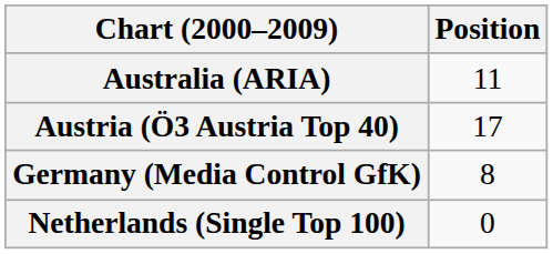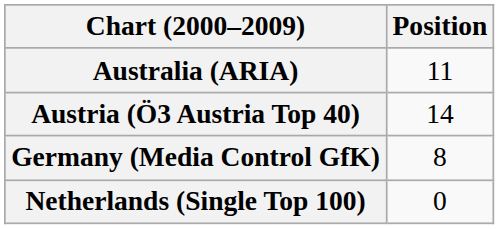 <table class="wikitable sortable plainrowheaders" style="text-align:center">
 <tr>
 <th>Chart (2000–2009)</th>
 <th>Position</th>
 </tr>
 <tr>
 <th scope="row">Australia (ARIA)</th>
 <td>11</td>
 </tr>
 <tr>
 <th scope="row">Austria (Ö3 Austria Top 40)</th>
-<td>17</td>
+<td>14</td>
 </tr>
 <tr>
 <th scope="row">Germany (Media Control GfK)</th>
 <td>8</td>
 </tr>
 <tr>
 <th scope="row">Netherlands (Single Top 100)</th>
 <td>0</td>
 </tr>
 </table>
